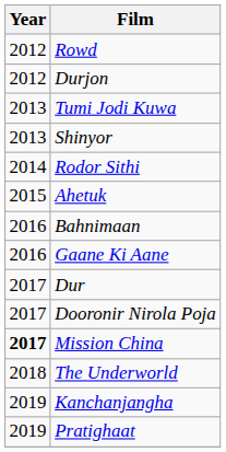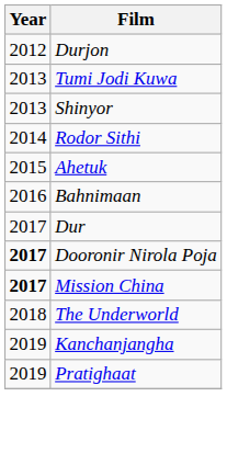 <table class="wikitable sortable">
 <tr>
 <th>Year</th>
 <th>Film</th>
-</tr>
-<tr>
-<td>2012</td>
-<td><em><a href='#'>Rowd</a></em></td>
 </tr>
 <tr>
 <td>2012</td>
 <td><em>Durjon</em></td>
 </tr>
 <tr>
 <td>2013</td>
 <td><em><a href='#'>Tumi Jodi Kuwa</a></em></td>
 </tr>
 <tr>
 <td>2013</td>
 <td><em>Shinyor</em></td>
 </tr>
 <tr>
 <td>2014</td>
 <td><em><a href='#'>Rodor Sithi</a></em></td>
 </tr>
 <tr>
 <td>2015</td>
 <td><em><a href='#'>Ahetuk</a></em></td>
 </tr>
 <tr>
 <td>2016</td>
 <td><em>Bahnimaan</em></td>
 </tr>
 <tr>
-<td>2016</td>
-<td><em><a href='#'>Gaane Ki Aane</a></em></td>
-</tr>
-<tr>
 <td>2017</td>
 <td><em>Dur</em></td>
 </tr>
 <tr>
-<td>2017</td>
+<td><strong>2017</strong></td>
 <td><em>Dooronir Nirola Poja</em></td>
 </tr>
 <tr>
 <td><strong>2017</strong></td>
 <td><em><a href='#'>Mission China</a></em></td>
 </tr>
 <tr>
 <td>2018</td>
 <td><em><a href='#'>The Underworld</a></em></td>
 </tr>
 <tr>
 <td>2019</td>
 <td><em><a href='#'>Kanchanjangha</a></em></td>
 </tr>
 <tr>
 <td>2019</td>
 <td><em><a href='#'>Pratighaat</a></em></td>
 </tr>
 <tr>
 </tr>
 </table>
